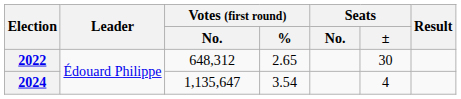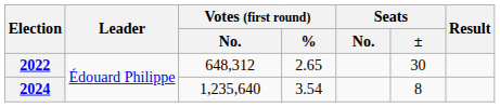 <table class=wikitable style="text-align:center">
 <tr>
 <th rowspan=2>Election</th>
 <th rowspan=2>Leader</th>
 <th colspan=2>Votes <small>(first round)</small></th>
 <th colspan=2>Seats</th>
 <th rowspan=2>Result</th>
 </tr>
 <tr>
 <th style="width:100px">No.</th>
 <th style="width:50px">%</th>
 <th style="width:50px">No.</th>
 <th style="width:50px">±</th>
 </tr>
 <tr>
 <th><a href='#'>2022</a></th>
 <td rowspan="2"><a href='#'>Édouard Philippe</a></td>
 <td>648,312</td>
 <td>2.65</td>
 <td style="text-align:right;"></td>
 <td> 30</td>
 <td></td>
 </tr>
 <tr>
 <th><a href='#'>2024</a></th>
-<td>1,135,647</td>
+<td>1,235,640</td>
 <td>3.54</td>
 <td style="text-align:right;"></td>
-<td> 4</td>
+<td> 8</td>
 <td></td>
 </tr>
 </table>
